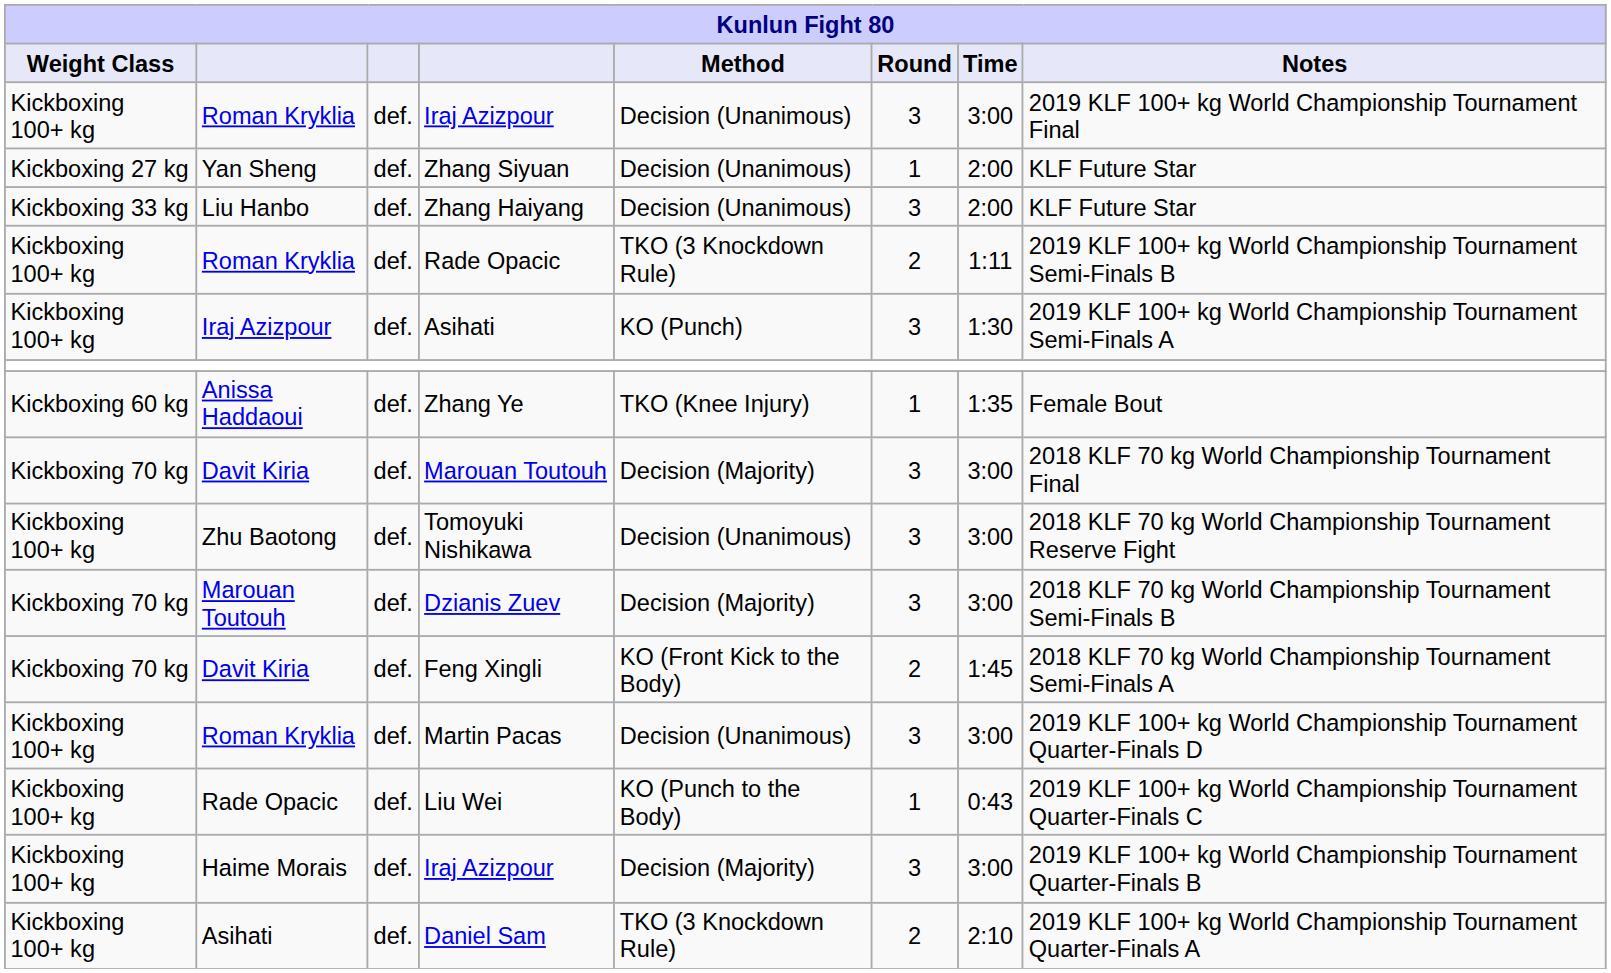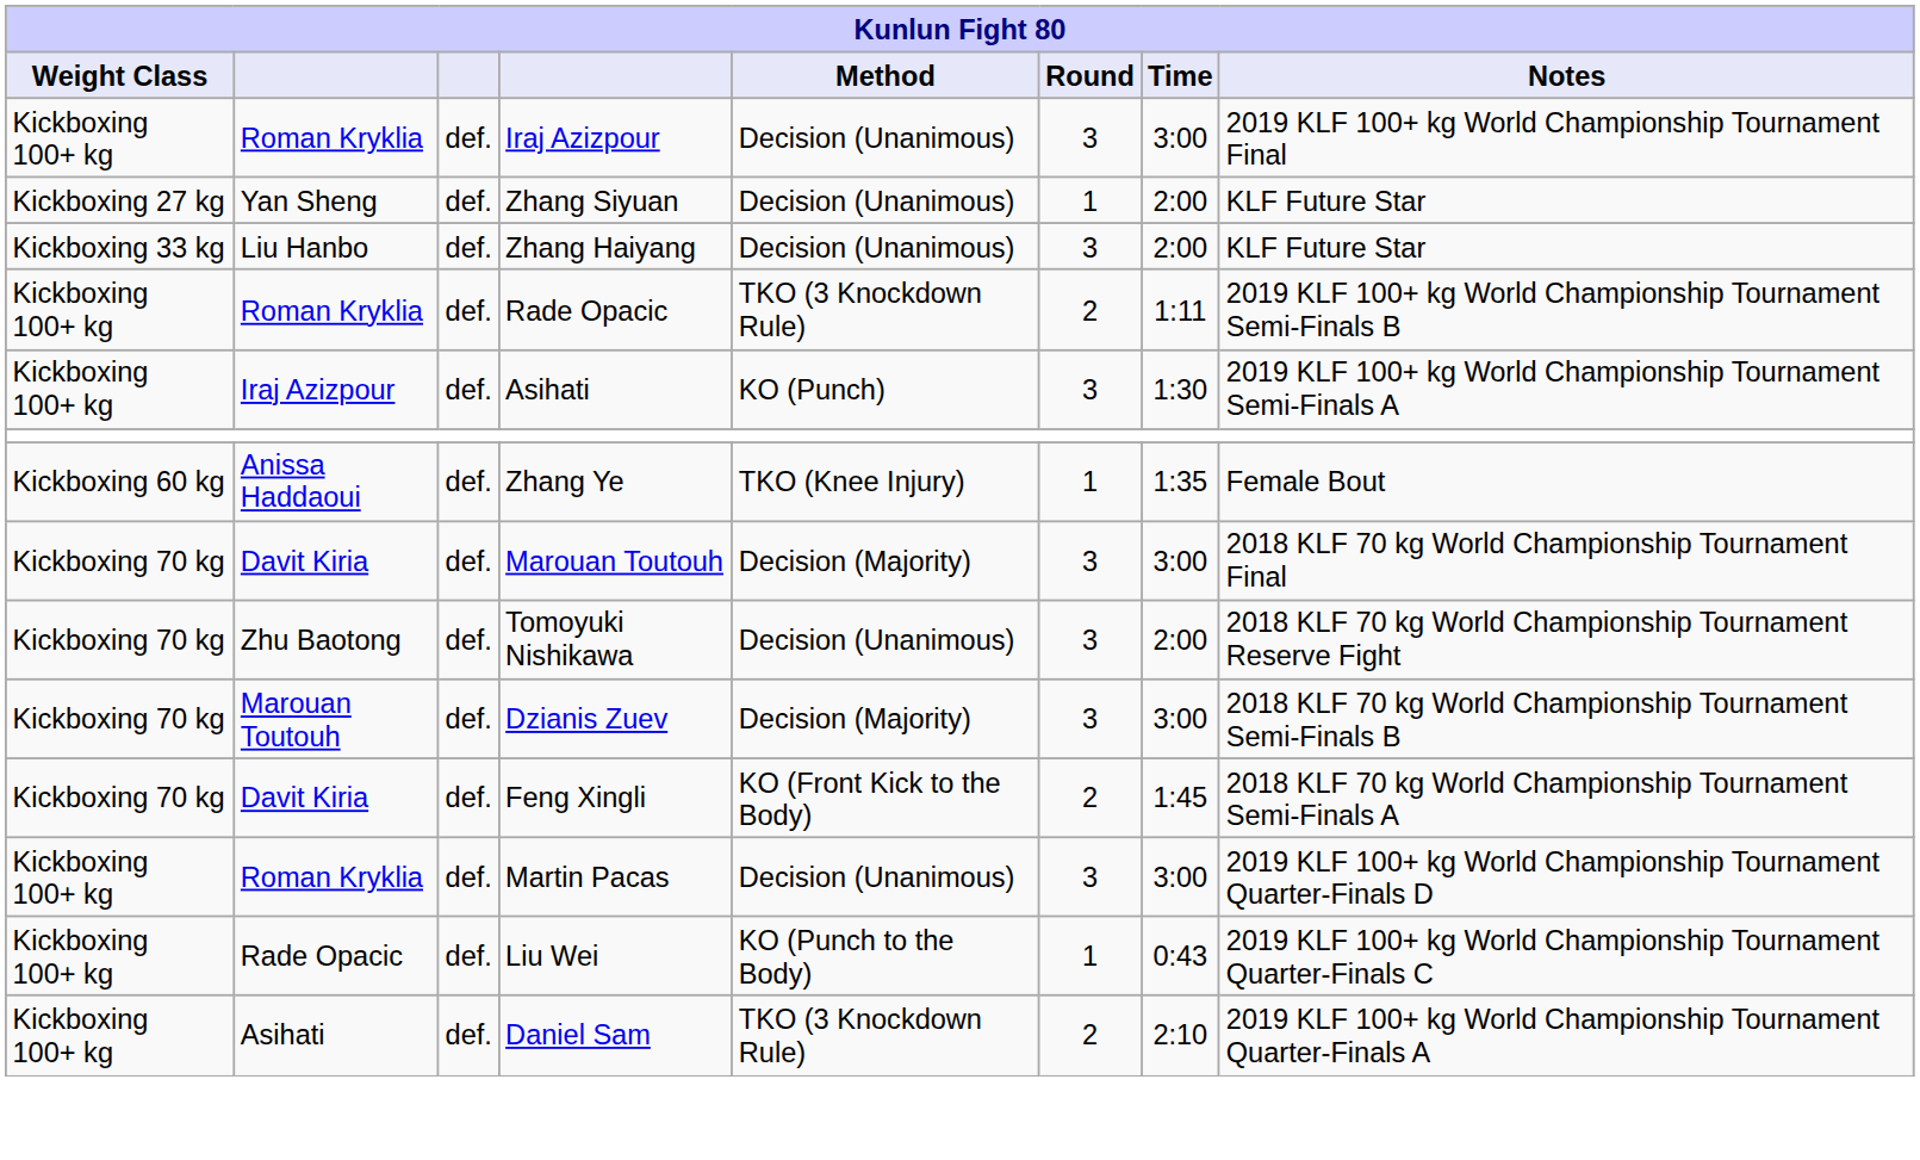 <table class="wikitable" style="font-size: 80%;">
 <tr>
 <th colspan="8" style="background-color: #ccf; color: #000080; text-align: center;"><strong>Kunlun Fight 80</strong></th>
 </tr>
 <tr>
 <th colspan="1" style="background-color: #E6E8FA; color: #000000; text-align: center;">Weight Class</th>
 <th colspan="1" style="background-color: #E6E8FA; color: #000000; text-align: center;"></th>
 <th colspan="1" style="background-color: #E6E8FA; color: #000000; text-align: center;"></th>
 <th colspan="1" style="background-color: #E6E8FA; color: #000000; text-align: center;"></th>
 <th colspan="1" style="background-color: #E6E8FA; color: #000000; text-align: center;">Method</th>
 <th colspan="1" style="background-color: #E6E8FA; color: #000000; text-align: center;">Round</th>
 <th colspan="1" style="background-color: #E6E8FA; color: #000000; text-align: center;">Time</th>
 <th colspan="1" style="background-color: #E6E8FA; color: #000000; text-align: center;">Notes</th>
 </tr>
 <tr>
 <td>Kickboxing 100+ kg</td>
 <td> <a href='#'>Roman Kryklia</a></td>
 <td align=center>def.</td>
 <td> <a href='#'>Iraj Azizpour</a></td>
 <td>Decision (Unanimous)</td>
 <td align=center>3</td>
 <td align=center>3:00</td>
 <td>2019 KLF 100+ kg World Championship Tournament Final</td>
 </tr>
 <tr>
 <td>Kickboxing 27 kg</td>
 <td> Yan Sheng</td>
 <td align=center>def.</td>
 <td> Zhang Siyuan</td>
 <td>Decision (Unanimous)</td>
 <td align=center>1</td>
 <td align=center>2:00</td>
 <td>KLF Future Star</td>
 </tr>
 <tr>
 <td>Kickboxing 33 kg</td>
 <td> Liu Hanbo</td>
 <td align=center>def.</td>
 <td> Zhang Haiyang</td>
 <td>Decision (Unanimous)</td>
 <td align=center>3</td>
 <td align=center>2:00</td>
 <td>KLF Future Star</td>
 </tr>
 <tr>
 <td>Kickboxing 100+ kg</td>
 <td> <a href='#'>Roman Kryklia</a></td>
 <td align=center>def.</td>
 <td> Rade Opacic</td>
 <td>TKO (3 Knockdown Rule)</td>
 <td align=center>2</td>
 <td align=center>1:11</td>
 <td>2019 KLF 100+ kg World Championship Tournament Semi-Finals B</td>
 </tr>
 <tr>
 <td>Kickboxing 100+ kg</td>
 <td> <a href='#'>Iraj Azizpour</a></td>
 <td align=center>def.</td>
 <td> Asihati</td>
 <td>KO (Punch)</td>
 <td align=center>3</td>
 <td align=center>1:30</td>
 <td>2019 KLF 100+ kg World Championship Tournament Semi-Finals A</td>
 </tr>
 <tr>
 <th style=background:white colspan=8></th>
 </tr>
 <tr>
 <td>Kickboxing 60 kg</td>
 <td> <a href='#'>Anissa Haddaoui</a></td>
 <td align=center>def.</td>
 <td> Zhang Ye</td>
 <td>TKO (Knee Injury)</td>
 <td align=center>1</td>
 <td align=center>1:35</td>
 <td>Female Bout</td>
 </tr>
 <tr>
 <td>Kickboxing 70 kg</td>
 <td> <a href='#'>Davit Kiria</a></td>
 <td align=center>def.</td>
 <td> <a href='#'>Marouan Toutouh</a></td>
 <td>Decision (Majority)</td>
 <td align=center>3</td>
 <td align=center>3:00</td>
 <td>2018 KLF 70 kg World Championship Tournament Final</td>
 </tr>
 <tr>
-<td>Kickboxing 100+ kg</td>
+<td>Kickboxing 70 kg</td>
 <td> Zhu Baotong</td>
 <td align=center>def.</td>
 <td> Tomoyuki Nishikawa</td>
 <td>Decision (Unanimous)</td>
 <td align=center>3</td>
-<td align=center>3:00</td>
+<td align=center>2:00</td>
 <td>2018 KLF 70 kg World Championship Tournament Reserve Fight</td>
 </tr>
 <tr>
 <td>Kickboxing 70 kg</td>
 <td> <a href='#'>Marouan Toutouh</a></td>
 <td align=center>def.</td>
 <td> <a href='#'>Dzianis Zuev</a></td>
 <td>Decision (Majority)</td>
 <td align=center>3</td>
 <td align=center>3:00</td>
 <td>2018 KLF 70 kg World Championship Tournament Semi-Finals B</td>
 </tr>
 <tr>
 <td>Kickboxing 70 kg</td>
 <td> <a href='#'>Davit Kiria</a></td>
 <td align=center>def.</td>
 <td> Feng Xingli</td>
 <td>KO (Front Kick to the Body)</td>
 <td align=center>2</td>
 <td align=center>1:45</td>
 <td>2018 KLF 70 kg World Championship Tournament Semi-Finals A</td>
 </tr>
 <tr>
 <td>Kickboxing 100+ kg</td>
 <td> <a href='#'>Roman Kryklia</a></td>
 <td align=center>def.</td>
 <td> Martin Pacas</td>
 <td>Decision (Unanimous)</td>
 <td align=center>3</td>
 <td align=center>3:00</td>
 <td>2019 KLF 100+ kg World Championship Tournament Quarter-Finals D</td>
 </tr>
 <tr>
 <td>Kickboxing 100+ kg</td>
 <td> Rade Opacic</td>
 <td align=center>def.</td>
 <td> Liu Wei</td>
 <td>KO (Punch to the Body)</td>
 <td align=center>1</td>
 <td align=center>0:43</td>
 <td>2019 KLF 100+ kg World Championship Tournament Quarter-Finals C</td>
 </tr>
 <tr>
 <td>Kickboxing 100+ kg</td>
-<td> Haime Morais</td>
-<td align=center>def.</td>
-<td> <a href='#'>Iraj Azizpour</a></td>
-<td>Decision (Majority)</td>
-<td align=center>3</td>
-<td align=center>3:00</td>
-<td>2019 KLF 100+ kg World Championship Tournament Quarter-Finals B</td>
-</tr>
-<tr>
-<td>Kickboxing 100+ kg</td>
 <td> Asihati</td>
 <td align=center>def.</td>
 <td> <a href='#'>Daniel Sam</a></td>
 <td>TKO (3 Knockdown Rule)</td>
 <td align=center>2</td>
 <td align=center>2:10</td>
 <td>2019 KLF 100+ kg World Championship Tournament Quarter-Finals A</td>
 </tr>
 </table>
